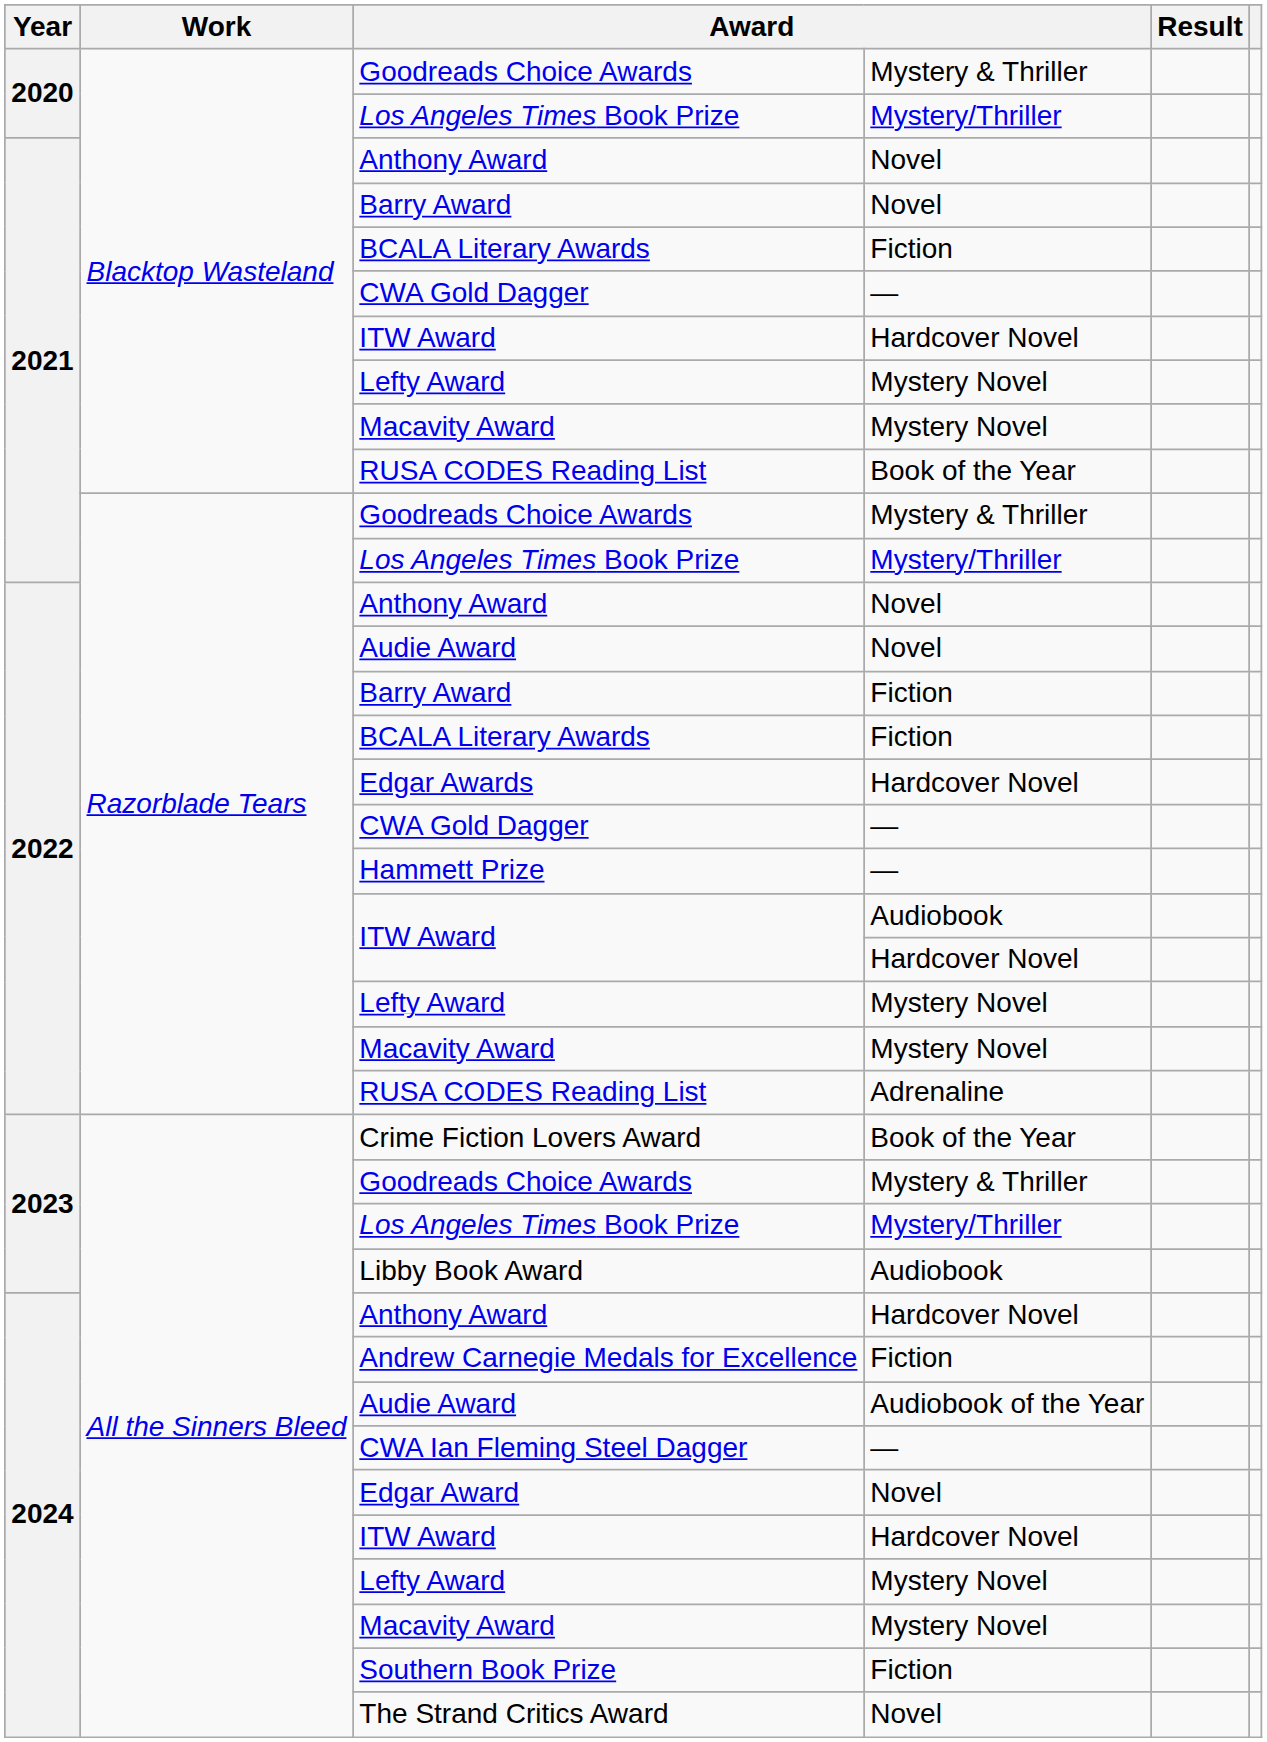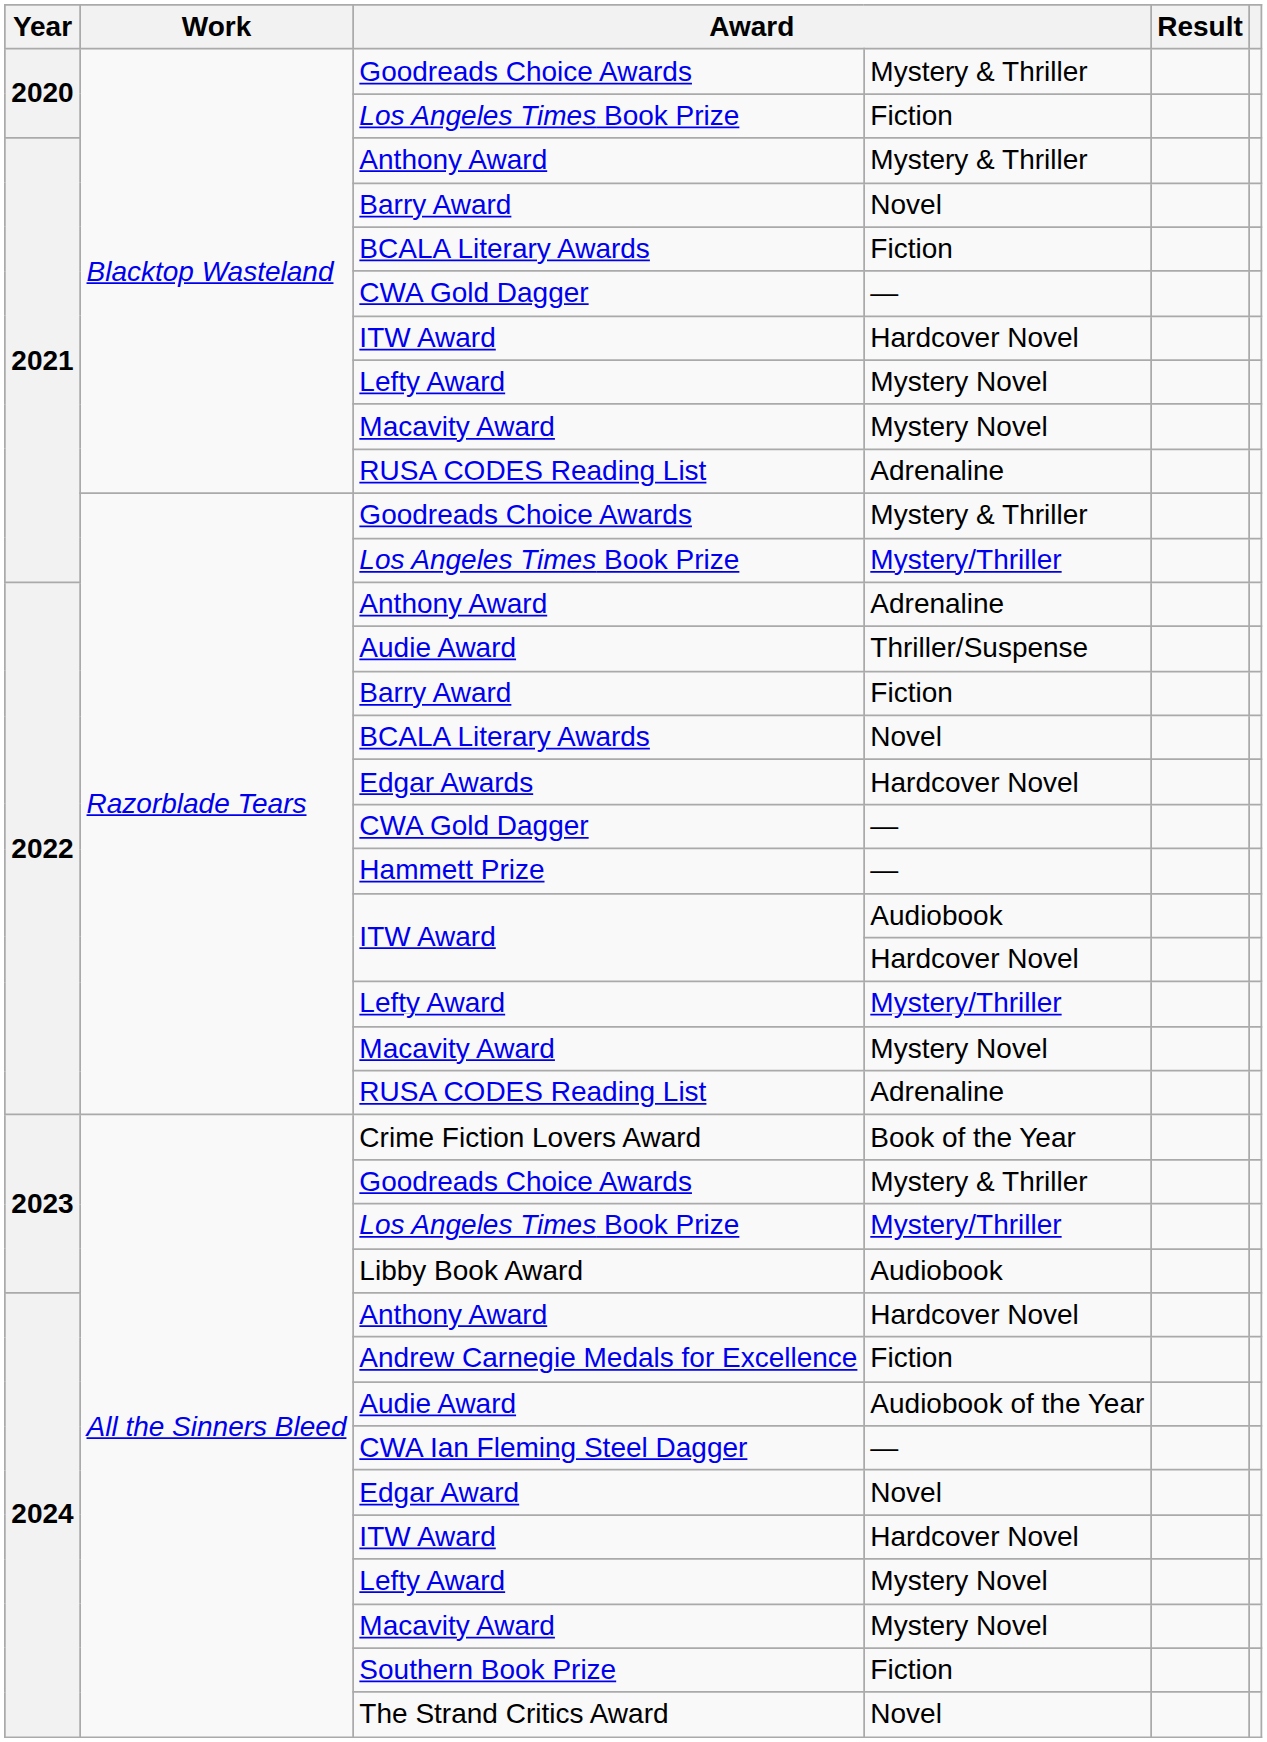 <table class="wikitable sortable">
 <tr>
 <th>Year</th>
 <th>Work</th>
 <th colspan="2">Award</th>
 <th>Result</th>
 <th></th>
 </tr>
 <tr>
 <th rowspan="2">2020</th>
 <td rowspan="10"><em><a href='#'>Blacktop Wasteland</a></em></td>
 <td><a href='#'>Goodreads Choice Awards</a></td>
 <td>Mystery & Thriller</td>
 <td></td>
 <td></td>
 </tr>
 <tr>
 <td><a href='#'><em>Los Angeles Times</em> Book Prize</a></td>
-<td><a href='#'>Mystery/Thriller</a></td>
+<td>Fiction</td>
 <td></td>
 <td></td>
 </tr>
 <tr>
 <th rowspan="10">2021</th>
 <td><a href='#'>Anthony Award</a></td>
-<td>Novel</td>
+<td>Mystery & Thriller</td>
 <td></td>
 <td></td>
 </tr>
 <tr>
 <td><a href='#'>Barry Award</a></td>
 <td>Novel</td>
 <td></td>
 <td></td>
 </tr>
 <tr>
 <td><a href='#'>BCALA Literary Awards</a></td>
 <td>Fiction</td>
 <td></td>
 <td></td>
 </tr>
 <tr>
 <td><a href='#'>CWA Gold Dagger</a></td>
 <td>—</td>
 <td></td>
 <td></td>
 </tr>
 <tr>
 <td><a href='#'>ITW Award</a></td>
 <td>Hardcover Novel</td>
 <td></td>
 <td></td>
 </tr>
 <tr>
 <td><a href='#'>Lefty Award</a></td>
 <td>Mystery Novel</td>
 <td></td>
 <td></td>
 </tr>
 <tr>
 <td><a href='#'>Macavity Award</a></td>
 <td>Mystery Novel</td>
 <td></td>
 <td></td>
 </tr>
 <tr>
 <td><a href='#'>RUSA CODES Reading List</a></td>
-<td>Book of the Year</td>
+<td>Adrenaline</td>
 <td></td>
 <td></td>
 </tr>
 <tr>
 <td rowspan="14"><em><a href='#'>Razorblade Tears</a></em></td>
 <td><a href='#'>Goodreads Choice Awards</a></td>
 <td>Mystery & Thriller</td>
 <td></td>
 <td></td>
 </tr>
 <tr>
 <td><a href='#'><em>Los Angeles Times</em> Book Prize</a></td>
 <td><a href='#'>Mystery/Thriller</a></td>
 <td></td>
 <td></td>
 </tr>
 <tr>
 <th rowspan="12">2022</th>
 <td><a href='#'>Anthony Award</a></td>
-<td>Novel</td>
+<td>Adrenaline</td>
 <td></td>
 <td></td>
 </tr>
 <tr>
 <td><a href='#'>Audie Award</a></td>
-<td>Novel</td>
+<td>Thriller/Suspense</td>
 <td></td>
 <td></td>
 </tr>
 <tr>
 <td><a href='#'>Barry Award</a></td>
 <td>Fiction</td>
 <td></td>
 <td></td>
 </tr>
 <tr>
 <td><a href='#'>BCALA Literary Awards</a></td>
-<td>Fiction</td>
+<td>Novel</td>
 <td></td>
 <td></td>
 </tr>
 <tr>
 <td><a href='#'>Edgar Awards</a></td>
 <td>Hardcover Novel</td>
 <td></td>
 <td></td>
 </tr>
 <tr>
 <td><a href='#'>CWA Gold Dagger</a></td>
 <td>—</td>
 <td></td>
 <td></td>
 </tr>
 <tr>
 <td><a href='#'>Hammett Prize</a></td>
 <td>—</td>
 <td></td>
 <td></td>
 </tr>
 <tr>
 <td rowspan="2"><a href='#'>ITW Award</a></td>
 <td>Audiobook</td>
 <td></td>
 <td></td>
 </tr>
 <tr>
 <td>Hardcover Novel</td>
 <td></td>
 <td></td>
 </tr>
 <tr>
 <td><a href='#'>Lefty Award</a></td>
-<td>Mystery Novel</td>
+<td><a href='#'>Mystery/Thriller</a></td>
 <td></td>
 <td></td>
 </tr>
 <tr>
 <td><a href='#'>Macavity Award</a></td>
 <td>Mystery Novel</td>
 <td></td>
 <td></td>
 </tr>
 <tr>
 <td><a href='#'>RUSA CODES Reading List</a></td>
 <td>Adrenaline</td>
 <td></td>
 <td></td>
 </tr>
 <tr>
 <th rowspan="4">2023</th>
 <td rowspan="14"><em><a href='#'>All the Sinners Bleed</a></em></td>
 <td>Crime Fiction Lovers Award</td>
 <td>Book of the Year</td>
 <td></td>
 <td></td>
 </tr>
 <tr>
 <td><a href='#'>Goodreads Choice Awards</a></td>
 <td>Mystery & Thriller</td>
 <td></td>
 <td></td>
 </tr>
 <tr>
 <td><a href='#'><em>Los Angeles Times</em> Book Prize</a></td>
 <td><a href='#'>Mystery/Thriller</a></td>
 <td></td>
 <td></td>
 </tr>
 <tr>
 <td>Libby Book Award</td>
 <td>Audiobook</td>
 <td></td>
 <td></td>
 </tr>
 <tr>
 <th rowspan="10">2024</th>
 <td><a href='#'>Anthony Award</a></td>
 <td>Hardcover Novel</td>
 <td></td>
 <td></td>
 </tr>
 <tr>
 <td><a href='#'>Andrew Carnegie Medals for Excellence</a></td>
 <td>Fiction</td>
 <td></td>
 <td></td>
 </tr>
 <tr>
 <td><a href='#'>Audie Award</a></td>
 <td>Audiobook of the Year</td>
 <td></td>
 <td></td>
 </tr>
 <tr>
 <td><a href='#'>CWA Ian Fleming Steel Dagger</a></td>
 <td>—</td>
 <td></td>
 <td></td>
 </tr>
 <tr>
 <td><a href='#'>Edgar Award</a></td>
 <td>Novel</td>
 <td></td>
 <td></td>
 </tr>
 <tr>
 <td><a href='#'>ITW Award</a></td>
 <td>Hardcover Novel</td>
 <td></td>
 <td></td>
 </tr>
 <tr>
 <td><a href='#'>Lefty Award</a></td>
 <td>Mystery Novel</td>
 <td></td>
 <td></td>
 </tr>
 <tr>
 <td><a href='#'>Macavity Award</a></td>
 <td>Mystery Novel</td>
 <td></td>
 <td></td>
 </tr>
 <tr>
 <td><a href='#'>Southern Book Prize</a></td>
 <td>Fiction</td>
 <td></td>
 <td></td>
 </tr>
 <tr>
 <td>The Strand Critics Award</td>
 <td>Novel</td>
 <td></td>
 <td></td>
 </tr>
 </table>
